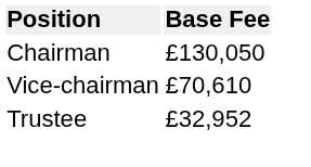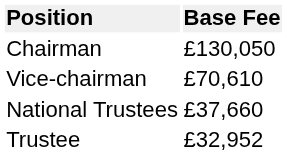 <table>
 <tr>
 <td align="left" style="background:#f0f0f0;"><strong>Position    </strong></td>
 <td align="left" style="background:#f0f0f0;"><strong>Base Fee    </strong></td>
 </tr>
 <tr>
 <td>Chairman</td>
 <td>£130,050</td>
 </tr>
 <tr>
 <td>Vice-chairman</td>
 <td>£70,610</td>
 </tr>
 <tr>
+<td>National Trustees</td>
+<td>£37,660</td>
+</tr>
+<tr>
 <td>Trustee</td>
 <td>£32,952</td>
 </tr>
 </table>
